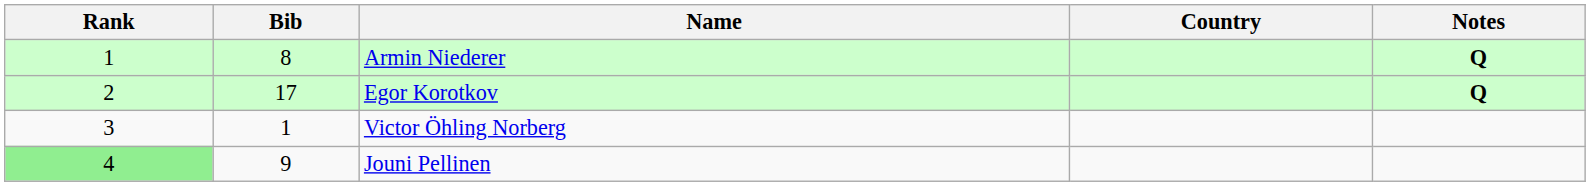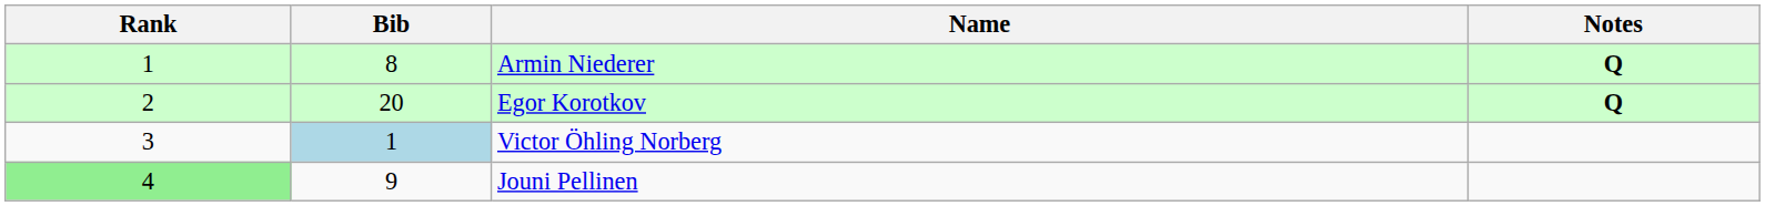 <table class="wikitable" style="text-align:center;" width=90%>
 <tr>
 <th>Rank</th>
 <th>Bib</th>
 <th>Name</th>
-<th>Country</th>
 <th>Notes</th>
 </tr>
 <tr bgcolor=ccffcc>
 <td>1</td>
 <td>8</td>
 <td align=left><a href='#'>Armin Niederer</a></td>
-<td align=left></td>
 <td><strong>Q</strong></td>
 </tr>
 <tr bgcolor=ccffcc>
 <td>2</td>
-<td>17</td>
+<td>20</td>
 <td align=left><a href='#'>Egor Korotkov</a></td>
-<td align=left></td>
 <td><strong>Q</strong></td>
 </tr>
 <tr>
 <td>3</td>
-<td>1</td>
+<td style="background: lightblue;">1</td>
 <td align=left><a href='#'>Victor Öhling Norberg</a></td>
-<td align=left></td>
 <td></td>
 </tr>
 <tr>
 <td style="background: lightgreen;">4</td>
 <td>9</td>
 <td align=left><a href='#'>Jouni Pellinen</a></td>
-<td align=left></td>
 <td></td>
 </tr>
 </table>
